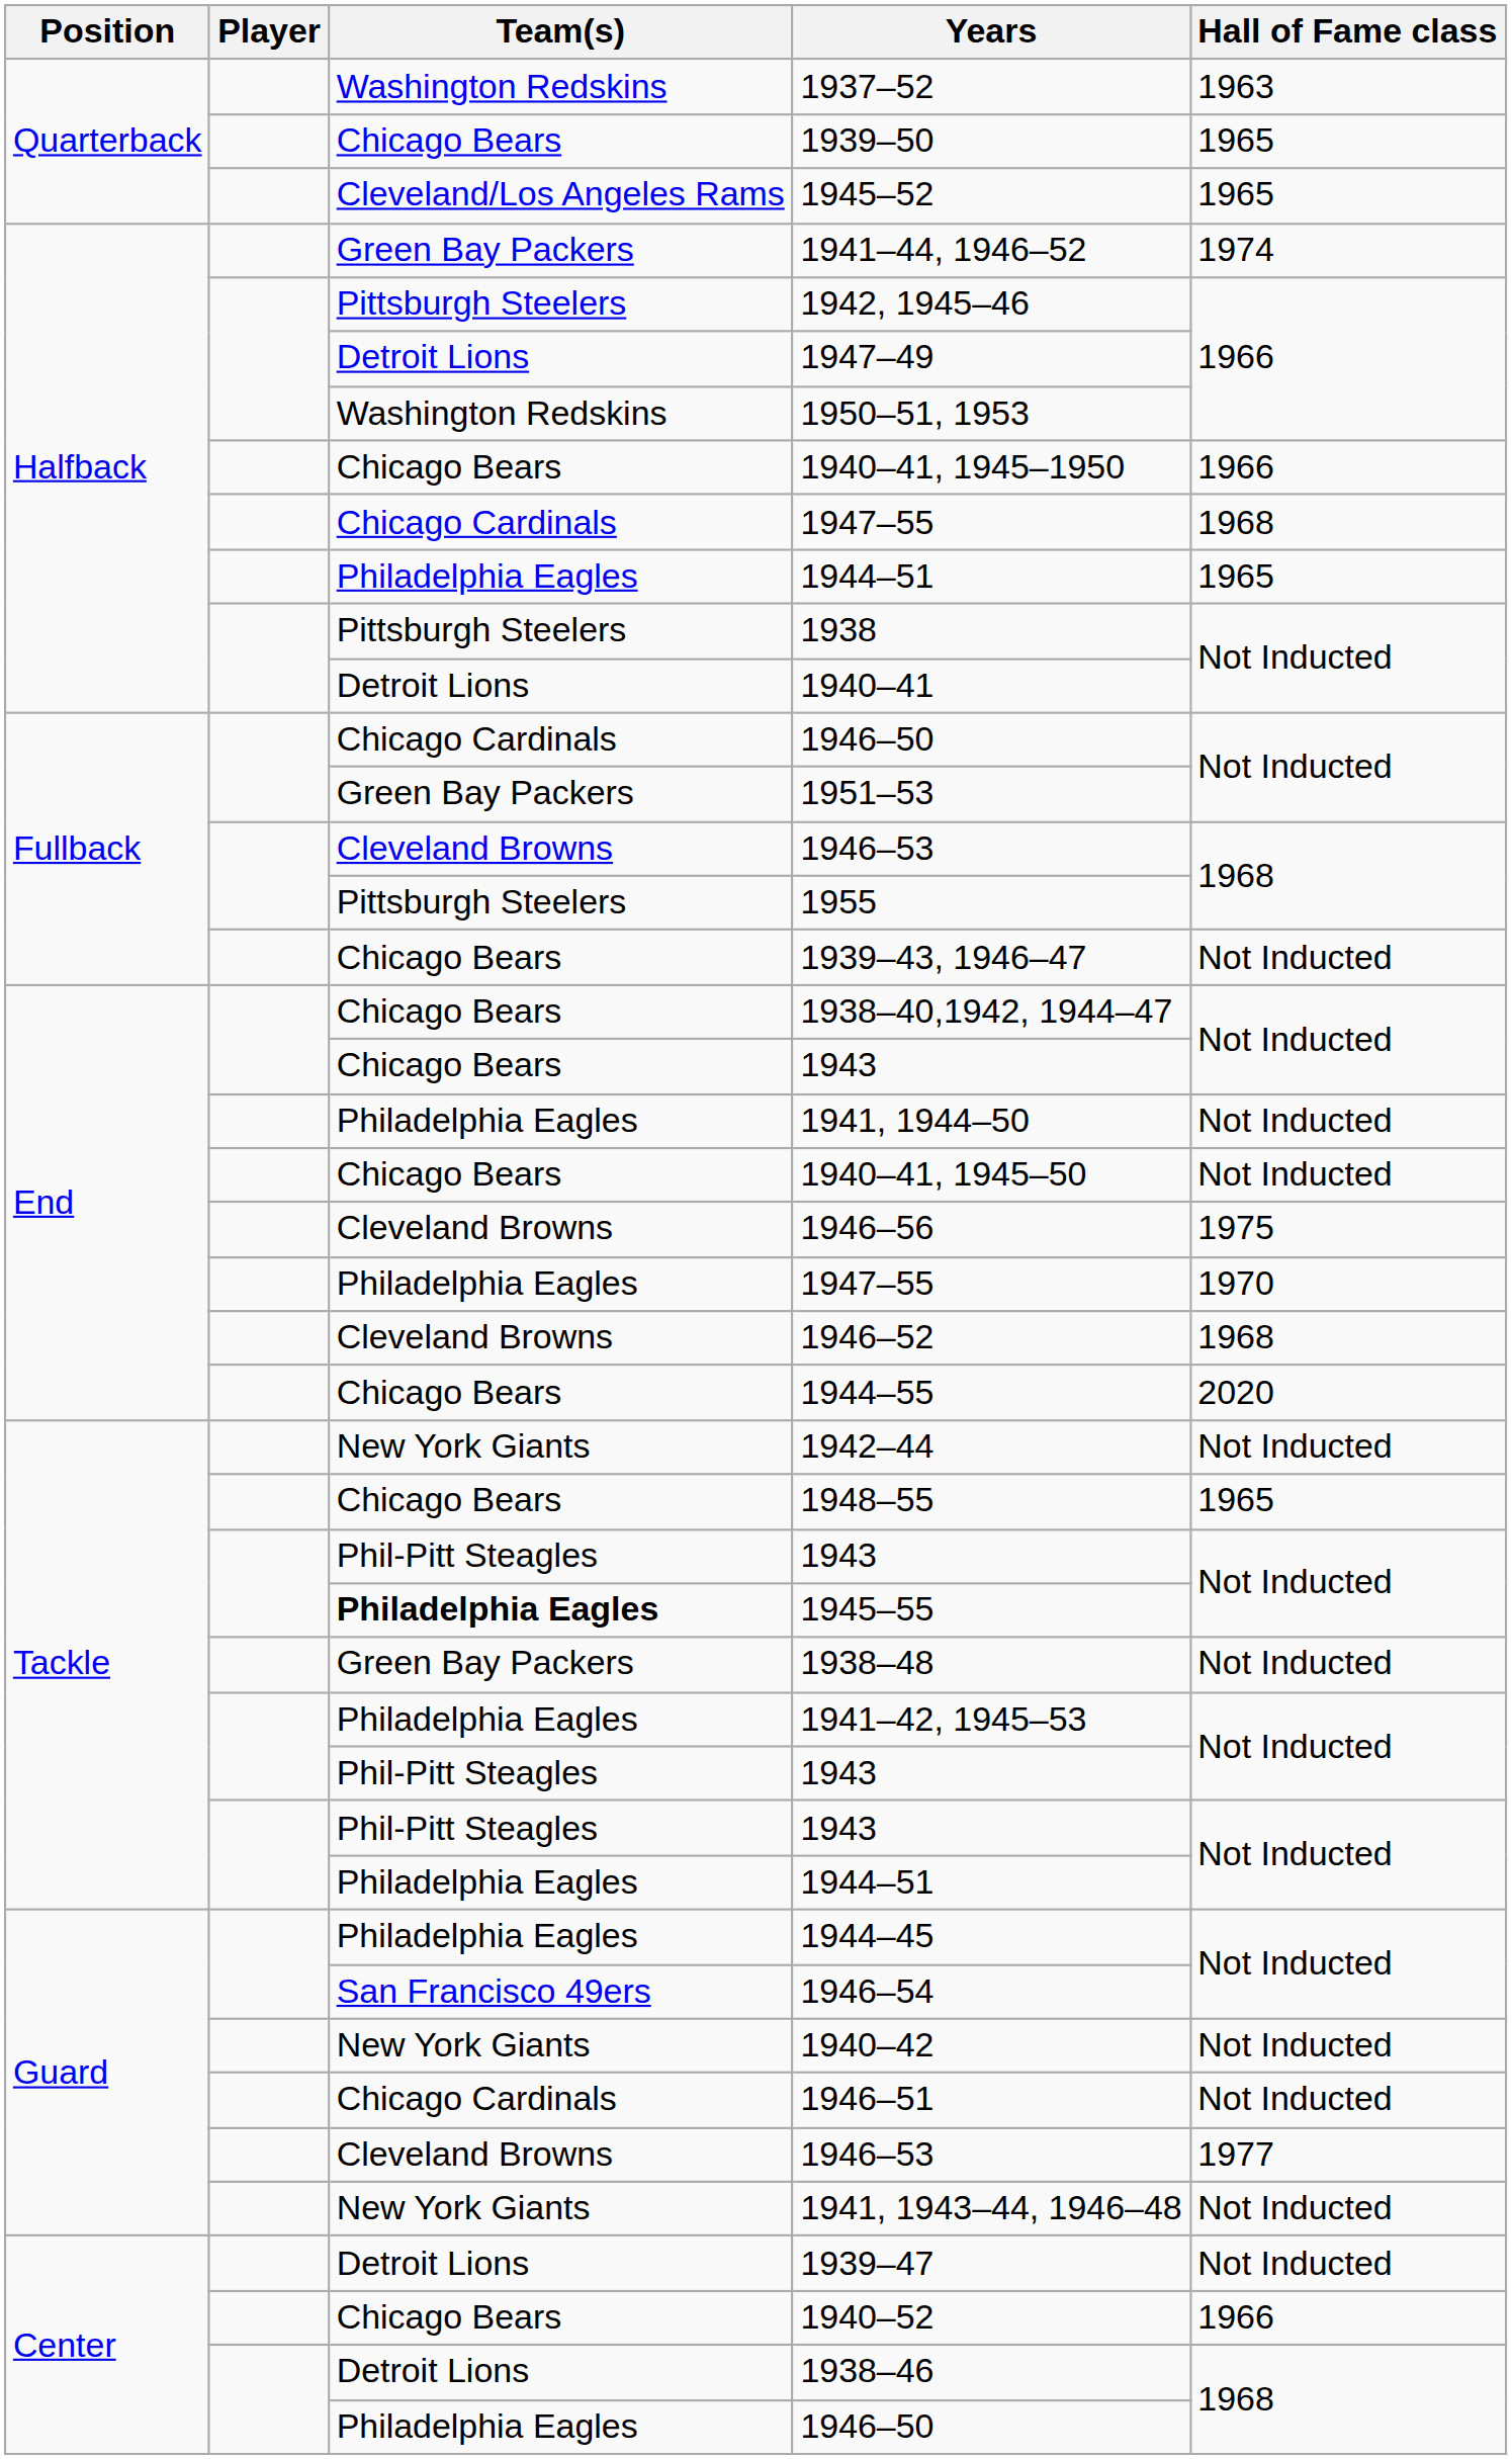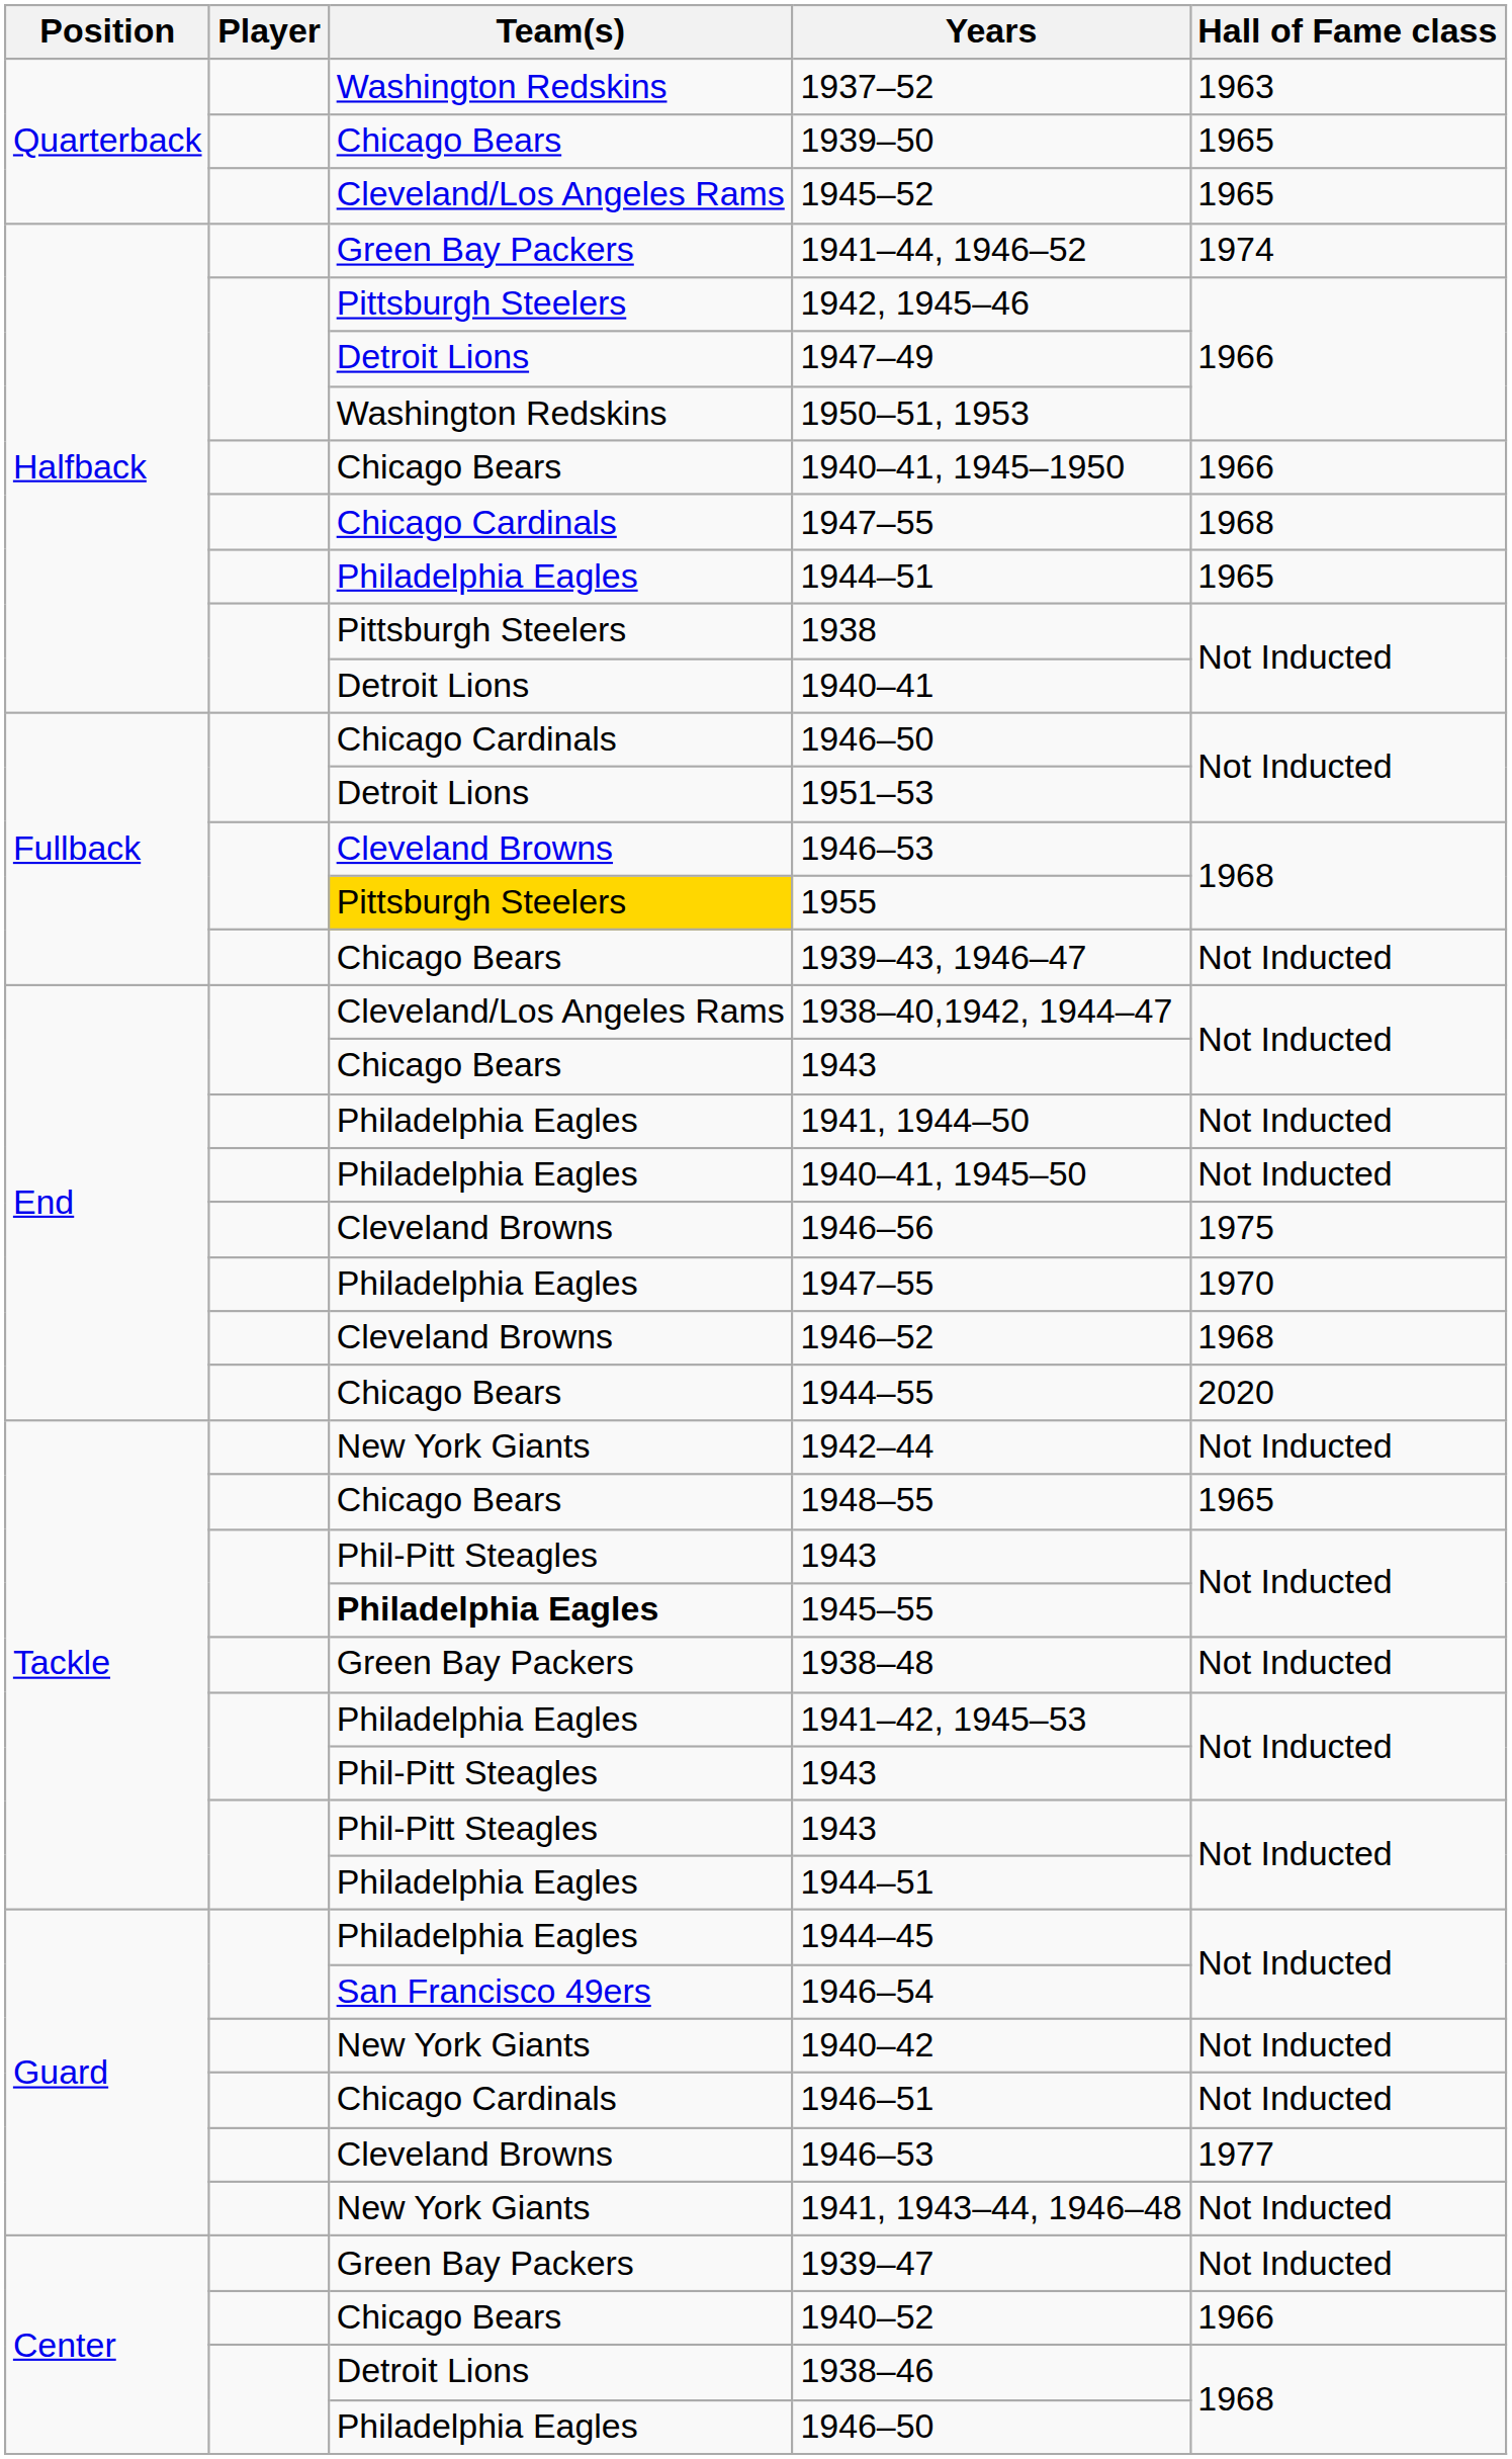 <table class="wikitable sortable">
 <tr>
 <th>Position</th>
 <th>Player</th>
 <th>Team(s)</th>
 <th>Years</th>
 <th>Hall of Fame class</th>
 </tr>
 <tr>
 <td rowspan=3><a href='#'>Quarterback</a></td>
 <td></td>
 <td><a href='#'>Washington Redskins</a></td>
 <td>1937–52</td>
 <td>1963</td>
 </tr>
 <tr>
 <td></td>
 <td><a href='#'>Chicago Bears</a></td>
 <td>1939–50</td>
 <td>1965</td>
 </tr>
 <tr>
 <td></td>
 <td><a href='#'>Cleveland/Los Angeles Rams</a></td>
 <td>1945–52</td>
 <td>1965</td>
 </tr>
 <tr>
 <td rowspan=9><a href='#'>Halfback</a></td>
 <td></td>
 <td><a href='#'>Green Bay Packers</a></td>
 <td>1941–44, 1946–52</td>
 <td>1974</td>
 </tr>
 <tr>
 <td rowspan=3></td>
 <td><a href='#'>Pittsburgh Steelers</a></td>
 <td>1942, 1945–46</td>
 <td rowspan=3>1966</td>
 </tr>
 <tr>
 <td><a href='#'>Detroit Lions</a></td>
 <td>1947–49</td>
 </tr>
 <tr>
 <td>Washington Redskins</td>
 <td>1950–51, 1953</td>
 </tr>
 <tr>
 <td></td>
 <td>Chicago Bears</td>
 <td>1940–41, 1945–1950</td>
 <td>1966</td>
 </tr>
 <tr>
 <td></td>
 <td><a href='#'>Chicago Cardinals</a></td>
 <td>1947–55</td>
 <td>1968</td>
 </tr>
 <tr>
 <td></td>
 <td><a href='#'>Philadelphia Eagles</a></td>
 <td>1944–51</td>
 <td>1965</td>
 </tr>
 <tr>
 <td rowspan=2></td>
 <td>Pittsburgh Steelers</td>
 <td>1938</td>
 <td rowspan=2>Not Inducted</td>
 </tr>
 <tr>
 <td>Detroit Lions</td>
 <td>1940–41</td>
 </tr>
 <tr>
 <td rowspan=5><a href='#'>Fullback</a></td>
 <td rowspan=2></td>
 <td>Chicago Cardinals</td>
 <td>1946–50</td>
 <td rowspan=2>Not Inducted</td>
 </tr>
 <tr>
-<td>Green Bay Packers</td>
+<td>Detroit Lions</td>
 <td>1951–53</td>
 </tr>
 <tr>
 <td rowspan=2></td>
 <td><a href='#'>Cleveland Browns</a></td>
 <td>1946–53</td>
 <td rowspan=2>1968</td>
 </tr>
 <tr>
-<td>Pittsburgh Steelers</td>
+<td style="background: gold;">Pittsburgh Steelers</td>
 <td>1955</td>
 </tr>
 <tr>
 <td></td>
 <td>Chicago Bears</td>
 <td>1939–43, 1946–47</td>
 <td>Not Inducted</td>
 </tr>
 <tr>
 <td rowspan=8><a href='#'>End</a></td>
 <td rowspan=2></td>
-<td>Chicago Bears</td>
+<td>Cleveland/Los Angeles Rams</td>
 <td>1938–40,1942,  1944–47</td>
 <td rowspan=2>Not Inducted</td>
 </tr>
 <tr>
 <td>Chicago Bears</td>
 <td>1943</td>
 </tr>
 <tr>
 <td></td>
 <td>Philadelphia Eagles</td>
 <td>1941, 1944–50</td>
 <td>Not Inducted</td>
 </tr>
 <tr>
 <td></td>
-<td>Chicago Bears</td>
+<td>Philadelphia Eagles</td>
 <td>1940–41, 1945–50</td>
 <td>Not Inducted</td>
 </tr>
 <tr>
 <td></td>
 <td>Cleveland Browns</td>
 <td>1946–56</td>
 <td>1975</td>
 </tr>
 <tr>
 <td></td>
 <td>Philadelphia Eagles</td>
 <td>1947–55</td>
 <td>1970</td>
 </tr>
 <tr>
 <td></td>
 <td>Cleveland Browns</td>
 <td>1946–52</td>
 <td>1968</td>
 </tr>
 <tr>
 <td></td>
 <td>Chicago Bears</td>
 <td>1944–55</td>
 <td>2020</td>
 </tr>
 <tr>
 <td rowspan=9><a href='#'>Tackle</a></td>
 <td></td>
 <td>New York Giants</td>
 <td>1942–44</td>
 <td>Not Inducted</td>
 </tr>
 <tr>
 <td></td>
 <td>Chicago Bears</td>
 <td>1948–55</td>
 <td>1965</td>
 </tr>
 <tr>
 <td rowspan=2></td>
 <td>Phil-Pitt Steagles</td>
 <td>1943</td>
 <td rowspan=2>Not Inducted</td>
 </tr>
 <tr>
 <td><strong>Philadelphia Eagles</strong></td>
 <td>1945–55</td>
 </tr>
 <tr>
 <td></td>
 <td>Green Bay Packers</td>
 <td>1938–48</td>
 <td>Not Inducted</td>
 </tr>
 <tr>
 <td rowspan=2></td>
 <td>Philadelphia Eagles</td>
 <td>1941–42, 1945–53</td>
 <td rowspan=2>Not Inducted</td>
 </tr>
 <tr>
 <td>Phil-Pitt Steagles</td>
 <td>1943</td>
 </tr>
 <tr>
 <td rowspan=2></td>
 <td>Phil-Pitt Steagles</td>
 <td>1943</td>
 <td rowspan=2>Not Inducted</td>
 </tr>
 <tr>
 <td>Philadelphia Eagles</td>
 <td>1944–51</td>
 </tr>
 <tr>
 <td rowspan=6><a href='#'>Guard</a></td>
 <td rowspan=2></td>
 <td>Philadelphia Eagles</td>
 <td>1944–45</td>
 <td rowspan=2>Not Inducted</td>
 </tr>
 <tr>
 <td><a href='#'>San Francisco 49ers</a></td>
 <td>1946–54</td>
 </tr>
 <tr>
 <td></td>
 <td>New York Giants</td>
 <td>1940–42</td>
 <td>Not Inducted</td>
 </tr>
 <tr>
 <td></td>
 <td>Chicago Cardinals</td>
 <td>1946–51</td>
 <td>Not Inducted</td>
 </tr>
 <tr>
 <td></td>
 <td>Cleveland Browns</td>
 <td>1946–53</td>
 <td>1977</td>
 </tr>
 <tr>
 <td></td>
 <td>New York Giants</td>
 <td>1941, 1943–44, 1946–48</td>
 <td>Not Inducted</td>
 </tr>
 <tr>
 <td rowspan=4><a href='#'>Center</a></td>
 <td></td>
-<td>Detroit Lions</td>
+<td>Green Bay Packers</td>
 <td>1939–47</td>
 <td>Not Inducted</td>
 </tr>
 <tr>
 <td></td>
 <td>Chicago Bears</td>
 <td>1940–52</td>
 <td>1966</td>
 </tr>
 <tr>
 <td rowspan=2></td>
 <td>Detroit Lions</td>
 <td>1938–46</td>
 <td rowspan=2>1968</td>
 </tr>
 <tr>
 <td>Philadelphia Eagles</td>
 <td>1946–50</td>
 </tr>
 <tr>
 </tr>
 </table>
